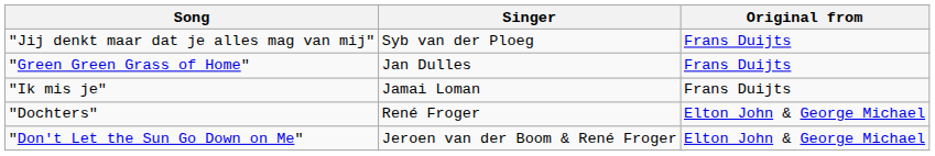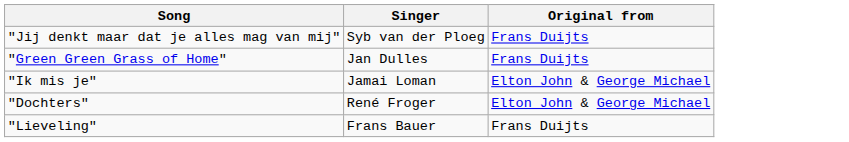 <table class="wikitable">
 <tr>
 <th>Song</th>
 <th>Singer</th>
 <th>Original from</th>
 </tr>
 <tr>
 <td>"Jij denkt maar dat je alles mag van mij"</td>
 <td>Syb van der Ploeg</td>
 <td><a href='#'>Frans Duijts</a></td>
 </tr>
 <tr>
 <td>"<a href='#'>Green Green Grass of Home</a>"</td>
 <td>Jan Dulles</td>
 <td><a href='#'>Frans Duijts</a></td>
 </tr>
 <tr>
 <td>"Ik mis je"</td>
 <td>Jamai Loman</td>
-<td>Frans Duijts</td>
+<td><a href='#'>Elton John</a> & <a href='#'>George Michael</a></td>
 </tr>
 <tr>
 <td>"Dochters"</td>
 <td>René Froger</td>
 <td><a href='#'>Elton John</a> & <a href='#'>George Michael</a></td>
 </tr>
 <tr>
-<td>"<a href='#'>Don't Let the Sun Go Down on Me</a>"</td>
-<td>Jeroen van der Boom & René Froger</td>
-<td><a href='#'>Elton John</a> & <a href='#'>George Michael</a></td>
+<td>"Lieveling"</td>
+<td>Frans Bauer</td>
+<td>Frans Duijts</td>
 </tr>
 </table>
